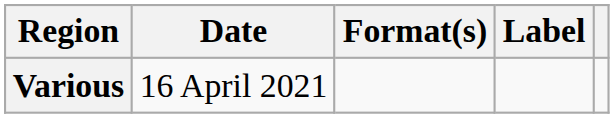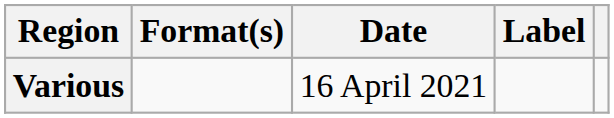 <table class="wikitable plainrowheaders">
 <tr>
 <th scope="col">Region</th>
+<th scope="col">Format(s)</th>
 <th scope="col">Date</th>
-<th scope="col">Format(s)</th>
 <th scope="col">Label</th>
 <th scope="col"></th>
 </tr>
 <tr>
 <th scope="row">Various</th>
+<td></td>
 <td>16 April 2021</td>
-<td></td>
 <td></td>
 <td></td>
 </tr>
 </table>
